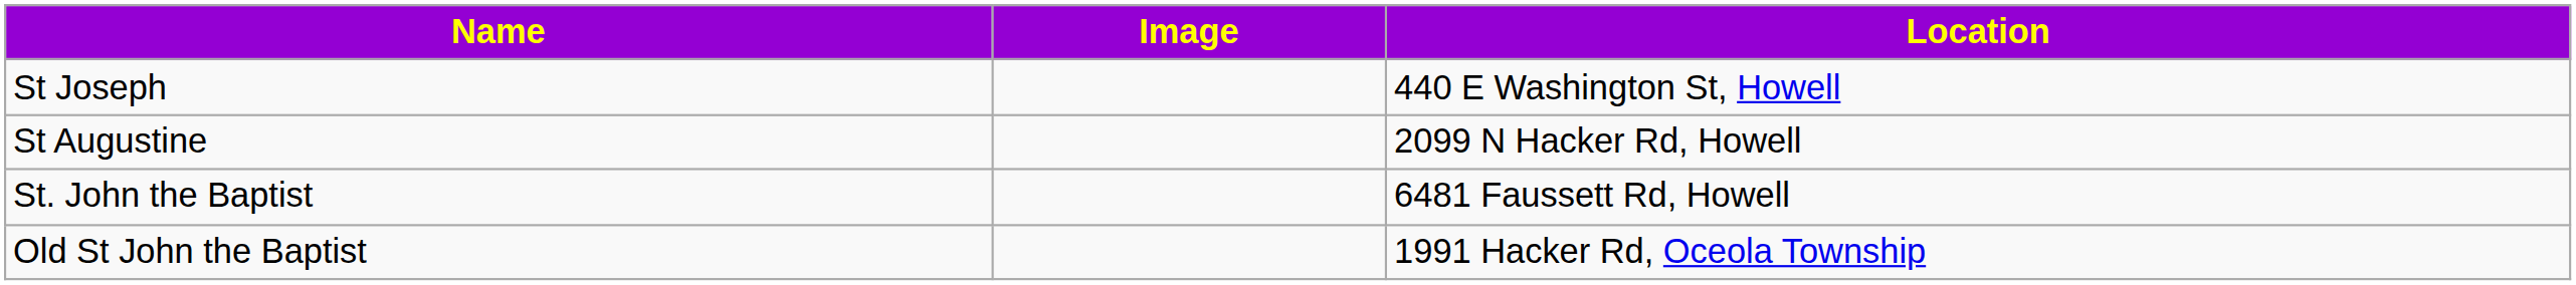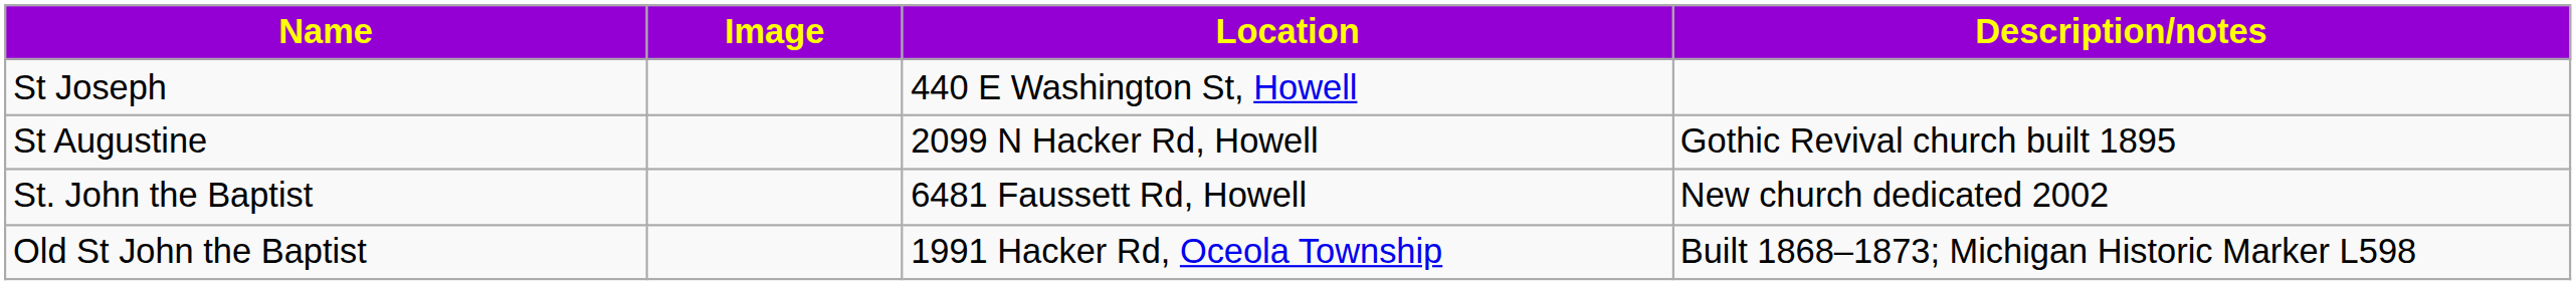 <table class="wikitable sortable" style="width:75%">
 <tr>
 <th style="background:darkviolet; color:yellow;" width="25%"><strong>Name</strong></th>
 <th style="background:darkviolet; color:yellow;" width="10%"><strong>Image</strong></th>
 <th style="background:darkviolet; color:yellow;" width="30%"><strong>Location</strong></th>
+<th style="background:darkviolet; color:yellow;" width="35%"><strong>Description/notes</strong></th>
 </tr>
 <tr>
 <td>St Joseph</td>
 <td></td>
 <td>440 E Washington St, <a href='#'>Howell</a></td>
+<td></td>
 </tr>
 <tr>
 <td>St Augustine</td>
 <td></td>
 <td>2099 N Hacker Rd, Howell</td>
+<td>Gothic Revival church built 1895</td>
 </tr>
 <tr>
 <td>St. John the Baptist</td>
 <td></td>
 <td>6481 Faussett Rd, Howell</td>
+<td>New church dedicated 2002</td>
 </tr>
 <tr>
 <td>Old St John the Baptist</td>
 <td></td>
 <td>1991 Hacker Rd, <a href='#'>Oceola Township</a></td>
+<td>Built 1868–1873; Michigan Historic Marker L598</td>
 </tr>
 </table>
